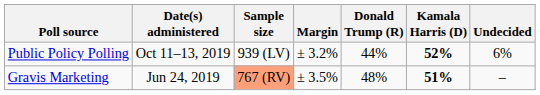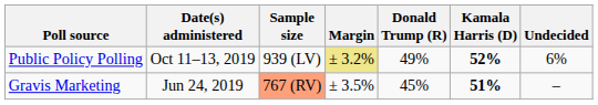 <table class="wikitable" style="font-size:90%;text-align:center;">
 <tr valign=bottom style="font-size:90%;">
 <th>Poll source</th>
 <th>Date(s)<br>administered</th>
 <th>Sample<br>size</th>
 <th>Margin<br></th>
 <th>Donald<br>Trump (R)</th>
 <th>Kamala<br>Harris (D)</th>
 <th>Undecided</th>
 </tr>
 <tr>
 <td style="text-align:left;"><a href='#'>Public Policy Polling</a></td>
 <td>Oct 11–13, 2019</td>
 <td>939 (LV)</td>
-<td>± 3.2%</td>
-<td>44%</td>
+<td style="background: khaki;">± 3.2%</td>
+<td>49%</td>
 <td><strong>52%</strong></td>
 <td>6%</td>
 </tr>
 <tr>
 <td style="text-align:left;"><a href='#'>Gravis Marketing</a></td>
 <td>Jun 24, 2019</td>
 <td style="background: lightsalmon;">767 (RV)</td>
 <td>± 3.5%</td>
-<td>48%</td>
+<td>45%</td>
 <td><strong>51%</strong></td>
 <td>–</td>
 </tr>
 </table>
